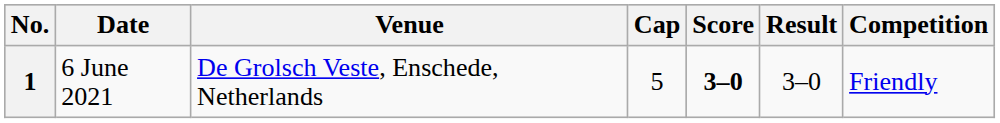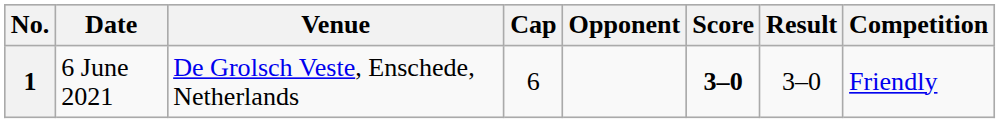 <table class="wikitable plainrowheaders">
 <tr>
 <th scope=col>No.</th>
 <th scope=col>Date</th>
 <th scope=col>Venue</th>
 <th scope=col>Cap</th>
+<th scope=col>Opponent</th>
 <th scope=col>Score</th>
 <th scope=col>Result</th>
 <th scope=col>Competition</th>
 </tr>
 <tr>
 <th scope=row>1</th>
 <td>6 June 2021</td>
 <td><a href='#'>De Grolsch Veste</a>, Enschede, Netherlands</td>
-<td align="center">5</td>
+<td align="center">6</td>
+<td></td>
 <td align="center"><strong>3–0</strong></td>
 <td align="center">3–0</td>
 <td><a href='#'>Friendly</a></td>
 </tr>
 </table>
